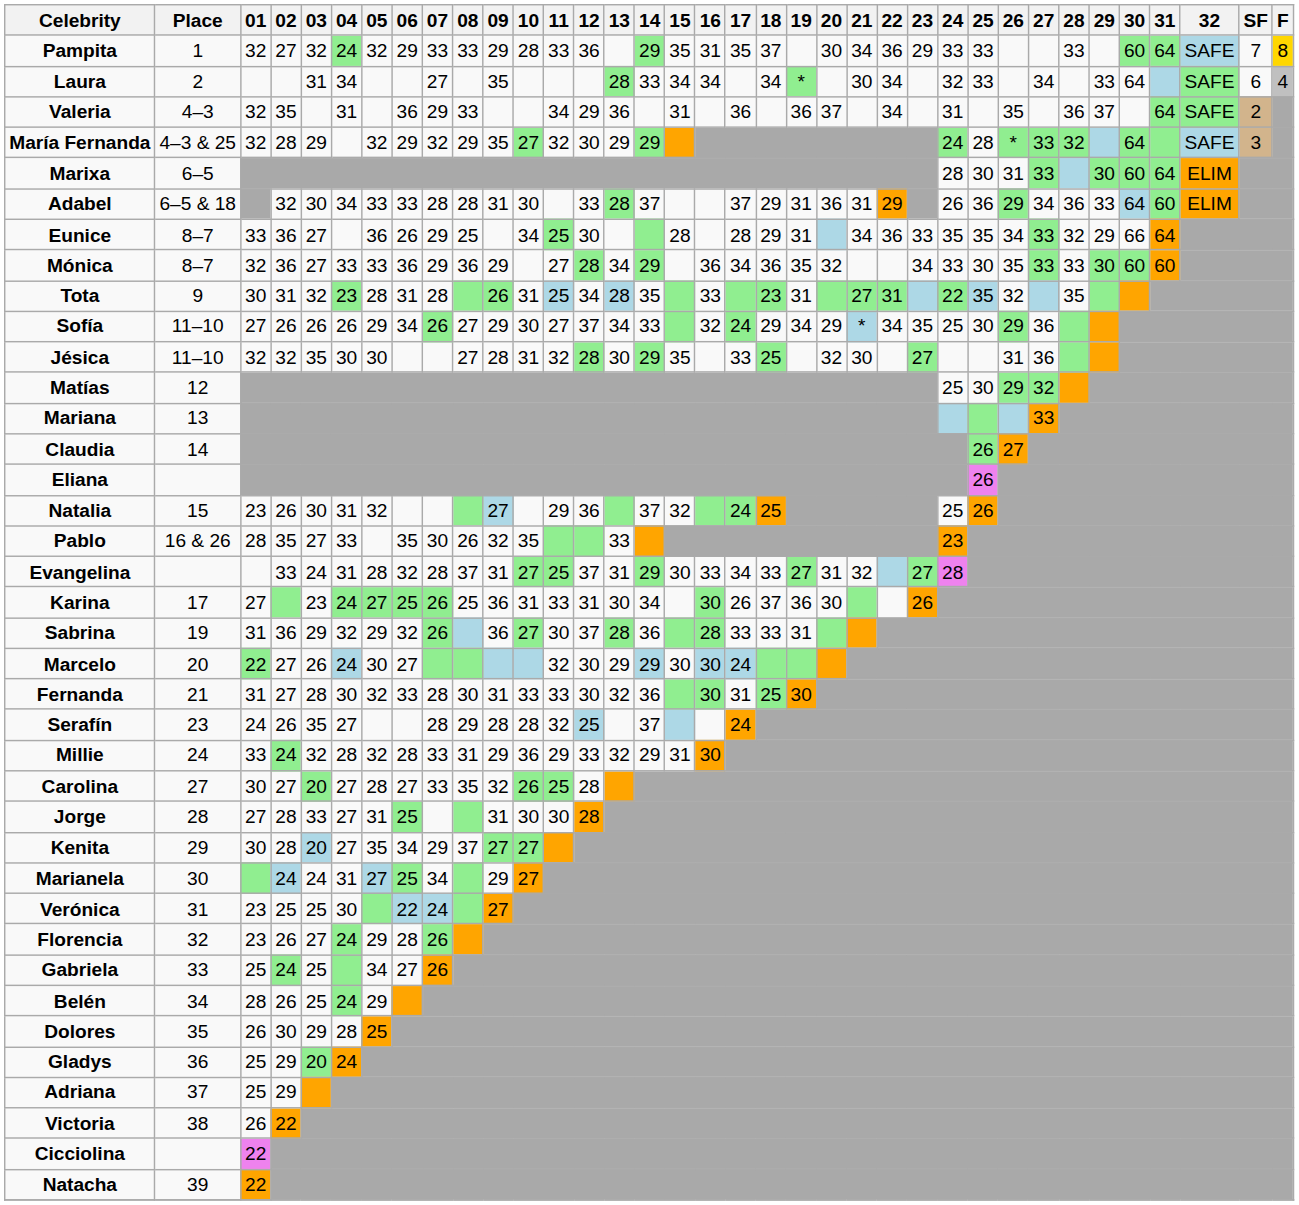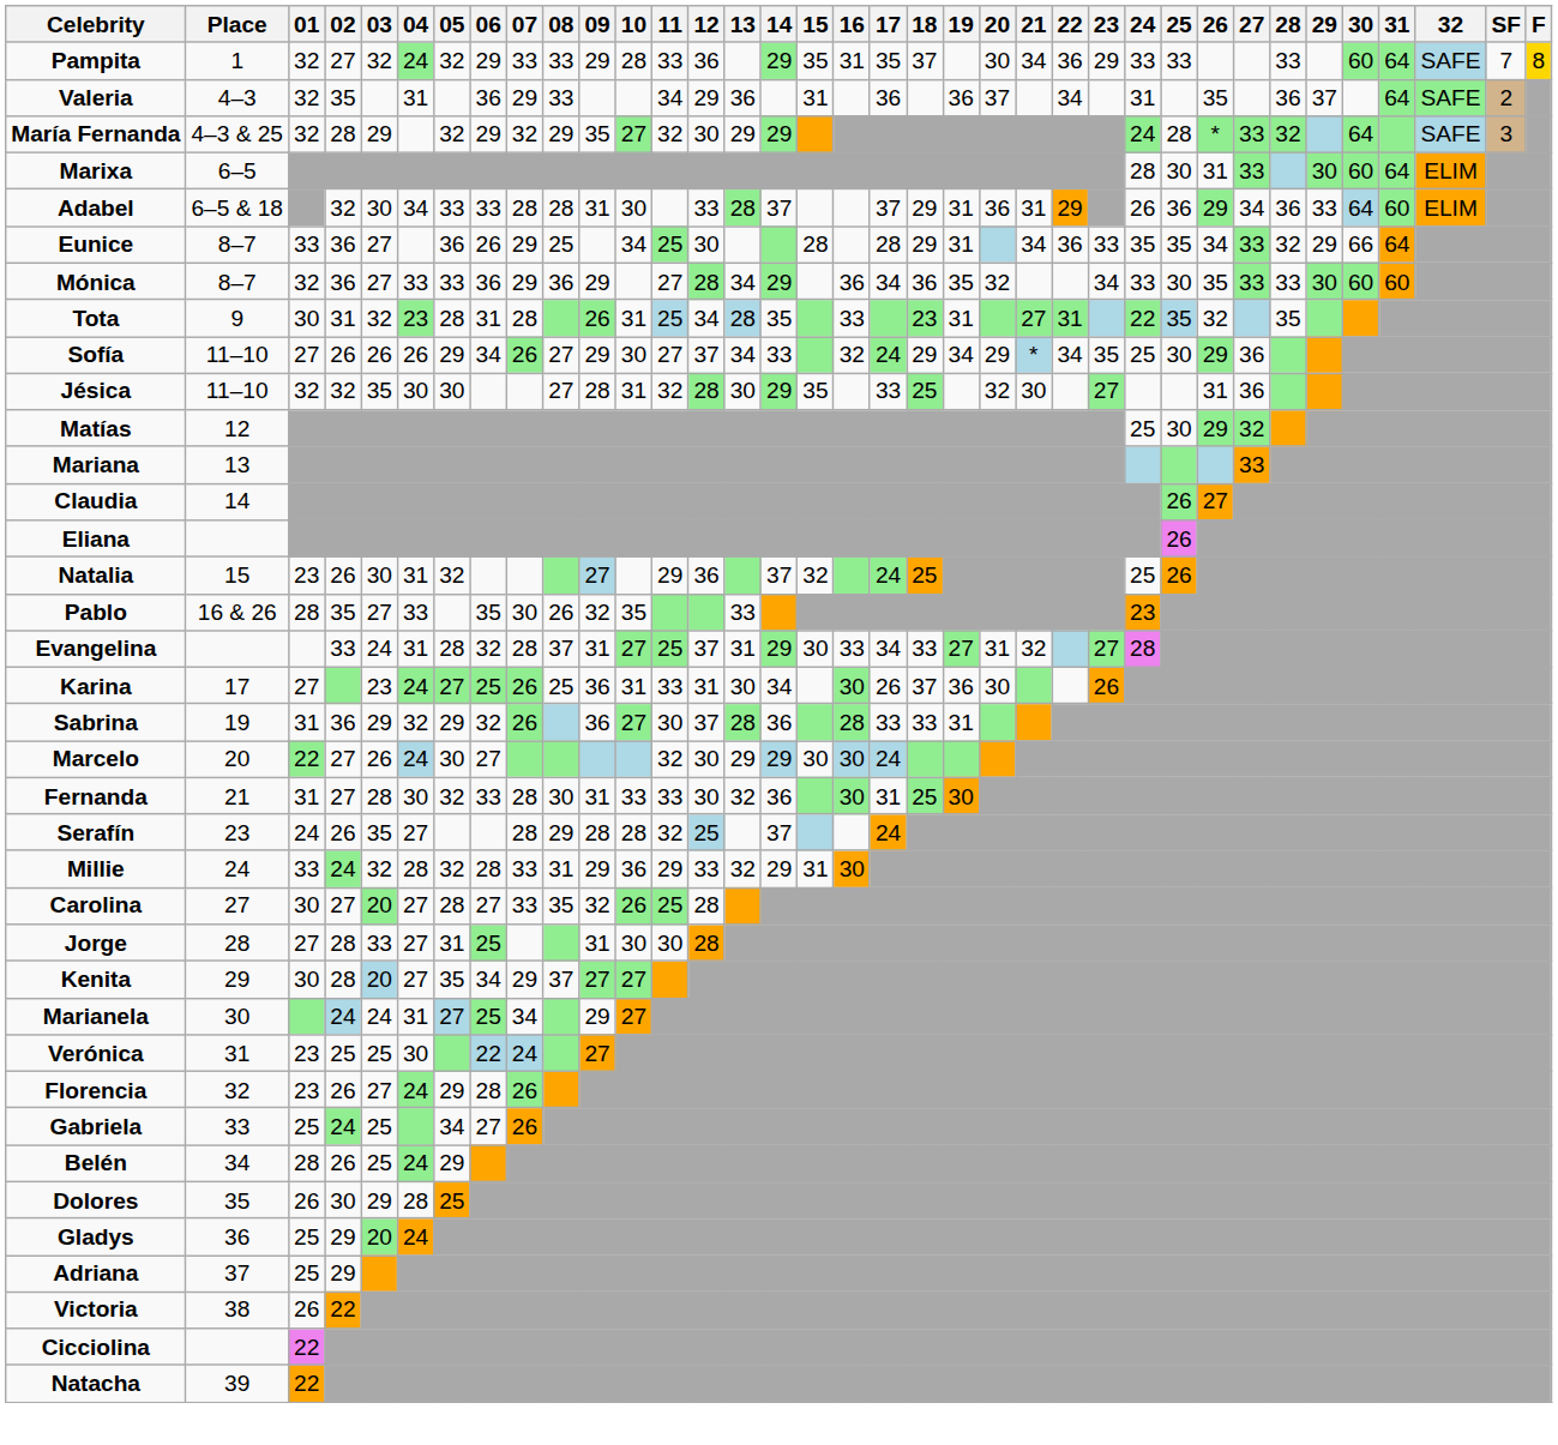 <table class="wikitable sortable" style="font-size:83%; text-align:center; white-space:nowrap; width:30%;">
 <tr>
 <th>Celebrity</th>
 <th>Place</th>
 <th>01</th>
 <th>02</th>
 <th>03</th>
 <th>04</th>
 <th>05</th>
 <th>06</th>
 <th>07</th>
 <th>08</th>
 <th>09</th>
 <th>10</th>
 <th>11</th>
 <th>12</th>
 <th>13</th>
 <th>14</th>
 <th>15</th>
 <th>16</th>
 <th>17</th>
 <th>18</th>
 <th>19</th>
 <th>20</th>
 <th>21</th>
 <th>22</th>
 <th>23</th>
 <th>24</th>
 <th>25</th>
 <th>26</th>
 <th>27</th>
 <th>28</th>
 <th>29</th>
 <th>30</th>
 <th>31</th>
 <th>32</th>
 <th>SF</th>
 <th>F</th>
 </tr>
 <tr>
 <td><strong>Pampita</strong></td>
 <td>1</td>
 <td>32</td>
 <td>27</td>
 <td>32</td>
 <td bgcolor=lightgreen>24</td>
 <td>32</td>
 <td>29</td>
 <td>33</td>
 <td>33</td>
 <td>29</td>
 <td>28</td>
 <td>33</td>
 <td>36</td>
 <td></td>
 <td bgcolor=lightgreen>29</td>
 <td>35</td>
 <td>31</td>
 <td>35</td>
 <td>37</td>
 <td></td>
 <td>30</td>
 <td>34</td>
 <td>36</td>
 <td>29</td>
 <td>33</td>
 <td>33</td>
 <td></td>
 <td></td>
 <td>33</td>
 <td></td>
 <td bgcolor=lightgreen>60</td>
 <td bgcolor=lightgreen>64</td>
 <td bgcolor=lightblue>SAFE</td>
 <td>7</td>
 <td bgcolor="gold">8</td>
-</tr>
-<tr>
-<td><strong>Laura</strong></td>
-<td>2</td>
-<td></td>
-<td></td>
-<td>31</td>
-<td>34</td>
-<td></td>
-<td></td>
-<td>27</td>
-<td></td>
-<td>35</td>
-<td></td>
-<td></td>
-<td></td>
-<td bgcolor=lightgreen>28</td>
-<td>33</td>
-<td>34</td>
-<td>34</td>
-<td></td>
-<td>34</td>
-<td bgcolor=lightgreen>*</td>
-<td></td>
-<td>30</td>
-<td>34</td>
-<td></td>
-<td>32</td>
-<td>33</td>
-<td></td>
-<td>34</td>
-<td></td>
-<td>33</td>
-<td>64</td>
-<td bgcolor=lightblue></td>
-<td bgcolor=lightgreen>SAFE</td>
-<td>6</td>
-<td bgcolor="silver">4</td>
 </tr>
 <tr>
 <td><strong>Valeria </strong></td>
 <td>4–3</td>
 <td>32</td>
 <td>35</td>
 <td></td>
 <td>31</td>
 <td></td>
 <td>36</td>
 <td>29</td>
 <td>33</td>
 <td></td>
 <td></td>
 <td>34</td>
 <td>29</td>
 <td>36</td>
 <td></td>
 <td>31</td>
 <td></td>
 <td>36</td>
 <td></td>
 <td>36</td>
 <td>37</td>
 <td></td>
 <td>34</td>
 <td></td>
 <td>31</td>
 <td></td>
 <td>35</td>
 <td></td>
 <td>36</td>
 <td>37</td>
 <td></td>
 <td bgcolor=lightgreen>64</td>
 <td bgcolor=lightgreen>SAFE</td>
 <td bgcolor="tan">2</td>
 <td bgcolor="darkgray" colspan=1></td>
 </tr>
 <tr>
 <td><strong>María Fernanda </strong></td>
 <td>4–3 & 25</td>
 <td>32</td>
 <td>28</td>
 <td>29</td>
 <td></td>
 <td>32</td>
 <td>29</td>
 <td>32</td>
 <td>29</td>
 <td>35</td>
 <td bgcolor=lightgreen>27</td>
 <td>32</td>
 <td>30</td>
 <td>29</td>
 <td bgcolor=lightgreen>29</td>
 <td bgcolor="orange"></td>
 <td bgcolor="darkgray" colspan=8></td>
 <td bgcolor=lightgreen>24</td>
 <td>28</td>
 <td bgcolor=lightgreen>*</td>
 <td bgcolor=lightgreen>33</td>
 <td bgcolor=lightgreen>32</td>
 <td bgcolor=lightblue></td>
 <td bgcolor=lightgreen>64</td>
 <td bgcolor=lightgreen></td>
 <td bgcolor=lightblue>SAFE</td>
 <td bgcolor="tan">3</td>
 <td bgcolor="darkgray" colspan=1></td>
 </tr>
 <tr>
 <td><strong>Marixa</strong></td>
 <td>6–5</td>
 <td bgcolor="darkgray" colspan=23></td>
 <td>28</td>
 <td>30</td>
 <td>31</td>
 <td bgcolor=lightgreen>33</td>
 <td bgcolor=lightblue></td>
 <td bgcolor=lightgreen>30</td>
 <td bgcolor=lightgreen>60</td>
 <td bgcolor=lightgreen>64</td>
 <td bgcolor="orange">ELIM</td>
 <td bgcolor="darkgray" colspan=2></td>
 </tr>
 <tr>
 <td><strong>Adabel </strong></td>
 <td>6–5 & 18</td>
 <td bgcolor="darkgray" colspan=1></td>
 <td>32</td>
 <td>30</td>
 <td>34</td>
 <td>33</td>
 <td>33</td>
 <td>28</td>
 <td>28</td>
 <td>31</td>
 <td>30</td>
 <td></td>
 <td>33</td>
 <td bgcolor=lightgreen>28</td>
 <td>37</td>
 <td></td>
 <td></td>
 <td>37</td>
 <td>29</td>
 <td>31</td>
 <td>36</td>
 <td>31</td>
 <td bgcolor="orange">29</td>
 <td bgcolor="darkgray" colspan=1></td>
 <td>26</td>
 <td>36</td>
 <td bgcolor=lightgreen>29</td>
 <td>34</td>
 <td>36</td>
 <td>33</td>
 <td bgcolor=lightblue>64</td>
 <td bgcolor=lightgreen>60</td>
 <td bgcolor="orange">ELIM</td>
 <td bgcolor="darkgray" colspan=2></td>
 </tr>
 <tr>
 <td><strong>Eunice</strong></td>
 <td>8–7</td>
 <td>33</td>
 <td>36</td>
 <td>27</td>
 <td></td>
 <td>36</td>
 <td>26</td>
 <td>29</td>
 <td>25</td>
 <td></td>
 <td>34</td>
 <td bgcolor=lightgreen>25</td>
 <td>30</td>
 <td></td>
 <td bgcolor=lightgreen></td>
 <td>28</td>
 <td></td>
 <td>28</td>
 <td>29</td>
 <td>31</td>
 <td bgcolor=lightblue></td>
 <td>34</td>
 <td>36</td>
 <td>33</td>
 <td>35</td>
 <td>35</td>
 <td>34</td>
 <td bgcolor=lightgreen>33</td>
 <td>32</td>
 <td>29</td>
 <td>66</td>
 <td bgcolor="orange">64</td>
 <td bgcolor="darkgray" colspan=3></td>
 </tr>
 <tr>
 <td><strong>Mónica</strong></td>
 <td>8–7</td>
 <td>32</td>
 <td>36</td>
 <td>27</td>
 <td>33</td>
 <td>33</td>
 <td>36</td>
 <td>29</td>
 <td>36</td>
 <td>29</td>
 <td></td>
 <td>27</td>
 <td bgcolor=lightgreen>28</td>
 <td>34</td>
 <td bgcolor=lightgreen>29</td>
 <td></td>
 <td>36</td>
 <td>34</td>
 <td>36</td>
 <td>35</td>
 <td>32</td>
 <td></td>
 <td></td>
 <td>34</td>
 <td>33</td>
 <td>30</td>
 <td>35</td>
 <td bgcolor=lightgreen>33</td>
 <td>33</td>
 <td bgcolor=lightgreen>30</td>
 <td bgcolor=lightgreen>60</td>
 <td bgcolor="orange">60</td>
 <td bgcolor="darkgray" colspan=3></td>
 </tr>
 <tr>
 <td><strong>Tota</strong></td>
 <td>9</td>
 <td>30</td>
 <td>31</td>
 <td>32</td>
 <td bgcolor=lightgreen>23</td>
 <td>28</td>
 <td>31</td>
 <td>28</td>
 <td bgcolor=lightgreen></td>
 <td bgcolor=lightgreen>26</td>
 <td>31</td>
 <td bgcolor=lightblue>25</td>
 <td>34</td>
 <td bgcolor=lightblue>28</td>
 <td>35</td>
 <td bgcolor=lightgreen></td>
 <td>33</td>
 <td bgcolor=lightgreen></td>
 <td bgcolor=lightgreen>23</td>
 <td>31</td>
 <td bgcolor=lightgreen></td>
 <td bgcolor=lightgreen>27</td>
 <td bgcolor=lightgreen>31</td>
 <td bgcolor=lightblue></td>
 <td bgcolor=lightgreen>22</td>
 <td bgcolor=lightblue>35</td>
 <td>32</td>
 <td bgcolor=lightblue></td>
 <td>35</td>
 <td bgcolor=lightgreen></td>
 <td bgcolor="orange"></td>
 <td bgcolor="darkgray" colspan=4></td>
 </tr>
 <tr>
 <td><strong>Sofía </strong></td>
 <td>11–10</td>
 <td>27</td>
 <td>26</td>
 <td>26</td>
 <td>26</td>
 <td>29</td>
 <td>34</td>
 <td bgcolor=lightgreen>26</td>
 <td>27</td>
 <td>29</td>
 <td>30</td>
 <td>27</td>
 <td>37</td>
 <td>34</td>
 <td>33</td>
 <td bgcolor=lightgreen></td>
 <td>32</td>
 <td bgcolor=lightgreen>24</td>
 <td>29</td>
 <td>34</td>
 <td>29</td>
 <td bgcolor=lightblue>*</td>
 <td>34</td>
 <td>35</td>
 <td>25</td>
 <td>30</td>
 <td bgcolor=lightgreen>29</td>
 <td>36</td>
 <td bgcolor=lightgreen></td>
 <td bgcolor="orange"></td>
 <td bgcolor="darkgray" colspan=5></td>
 </tr>
 <tr>
 <td><strong>Jésica</strong></td>
 <td>11–10</td>
 <td>32</td>
 <td>32</td>
 <td>35</td>
 <td>30</td>
 <td>30</td>
 <td></td>
 <td></td>
 <td>27</td>
 <td>28</td>
 <td>31</td>
 <td>32</td>
 <td bgcolor=lightgreen>28</td>
 <td>30</td>
 <td bgcolor=lightgreen>29</td>
 <td>35</td>
 <td></td>
 <td>33</td>
 <td bgcolor=lightgreen>25</td>
 <td></td>
 <td>32</td>
 <td>30</td>
 <td></td>
 <td bgcolor=lightgreen>27</td>
 <td></td>
 <td></td>
 <td>31</td>
 <td>36</td>
 <td bgcolor=lightgreen></td>
 <td bgcolor="orange"></td>
 <td bgcolor="darkgray" colspan=5></td>
 </tr>
 <tr>
 <td><strong>Matías</strong></td>
 <td>12</td>
 <td bgcolor="darkgray" colspan=23></td>
 <td>25</td>
 <td>30</td>
 <td bgcolor=lightgreen>29</td>
 <td bgcolor=lightgreen>32</td>
 <td bgcolor="orange"></td>
 <td bgcolor="darkgray" colspan=6></td>
 </tr>
 <tr>
 <td><strong>Mariana</strong></td>
 <td>13</td>
 <td bgcolor="darkgray" colspan=23></td>
 <td bgcolor=lightblue></td>
 <td bgcolor=lightgreen></td>
 <td bgcolor=lightblue></td>
 <td bgcolor="orange">33</td>
 <td bgcolor="darkgray" colspan=7></td>
 </tr>
 <tr>
 <td><strong>Claudia</strong></td>
 <td>14</td>
 <td bgcolor="darkgray" colspan=24></td>
 <td bgcolor=lightgreen>26</td>
 <td bgcolor="orange">27</td>
 <td bgcolor="darkgray" colspan=8></td>
 </tr>
 <tr>
 <td><strong>Eliana</strong></td>
 <td></td>
 <td bgcolor="darkgray" colspan=24></td>
 <td bgcolor="violet">26</td>
 <td bgcolor="darkgray" colspan=9></td>
 </tr>
 <tr>
 <td><strong>Natalia </strong></td>
 <td>15</td>
 <td>23</td>
 <td>26</td>
 <td>30</td>
 <td>31</td>
 <td>32</td>
 <td></td>
 <td></td>
 <td bgcolor=lightgreen></td>
 <td bgcolor=lightblue>27</td>
 <td></td>
 <td>29</td>
 <td>36</td>
 <td bgcolor=lightgreen></td>
 <td>37</td>
 <td>32</td>
 <td bgcolor=lightgreen></td>
 <td bgcolor=lightgreen>24</td>
 <td bgcolor="orange">25</td>
 <td bgcolor="darkgray" colspan=5></td>
 <td>25</td>
 <td bgcolor="orange">26</td>
 <td bgcolor="darkgray" colspan=9></td>
 </tr>
 <tr>
 <td><strong>Pablo</strong></td>
 <td>16 & 26</td>
 <td>28</td>
 <td>35</td>
 <td>27</td>
 <td>33</td>
 <td></td>
 <td>35</td>
 <td>30</td>
 <td>26</td>
 <td>32</td>
 <td>35</td>
 <td bgcolor=lightgreen></td>
 <td bgcolor=lightgreen></td>
 <td>33</td>
 <td bgcolor="orange"></td>
 <td bgcolor="darkgray" colspan=9></td>
 <td bgcolor="orange">23</td>
 <td bgcolor="darkgray" colspan=10></td>
 </tr>
 <tr>
 <td><strong>Evangelina</strong></td>
 <td></td>
 <td></td>
 <td>33</td>
 <td>24</td>
 <td>31</td>
 <td>28</td>
 <td>32</td>
 <td>28</td>
 <td>37</td>
 <td>31</td>
 <td bgcolor=lightgreen>27</td>
 <td bgcolor=lightgreen>25</td>
 <td>37</td>
 <td>31</td>
 <td bgcolor=lightgreen>29</td>
 <td>30</td>
 <td>33</td>
 <td>34</td>
 <td>33</td>
 <td bgcolor=lightgreen>27</td>
 <td>31</td>
 <td>32</td>
 <td bgcolor=lightblue></td>
 <td bgcolor=lightgreen>27</td>
 <td bgcolor="violet">28</td>
 <td bgcolor="darkgray" colspan=10></td>
 </tr>
 <tr>
 <td><strong>Karina</strong></td>
 <td>17</td>
 <td>27</td>
 <td bgcolor=lightgreen></td>
 <td>23</td>
 <td bgcolor=lightgreen>24</td>
 <td bgcolor=lightgreen>27</td>
 <td bgcolor=lightgreen>25</td>
 <td bgcolor=lightgreen>26</td>
 <td>25</td>
 <td>36</td>
 <td>31</td>
 <td>33</td>
 <td>31</td>
 <td>30</td>
 <td>34</td>
 <td></td>
 <td bgcolor=lightgreen>30</td>
 <td>26</td>
 <td>37</td>
 <td>36</td>
 <td>30</td>
 <td bgcolor=lightgreen></td>
 <td></td>
 <td bgcolor="orange">26</td>
 <td bgcolor="darkgray" colspan=11></td>
 </tr>
 <tr>
 <td><strong>Sabrina</strong></td>
 <td>19</td>
 <td>31</td>
 <td>36</td>
 <td>29</td>
 <td>32</td>
 <td>29</td>
 <td>32</td>
 <td bgcolor=lightgreen>26</td>
 <td bgcolor=lightblue></td>
 <td>36</td>
 <td bgcolor=lightgreen>27</td>
 <td>30</td>
 <td>37</td>
 <td bgcolor=lightgreen>28</td>
 <td>36</td>
 <td bgcolor=lightgreen></td>
 <td bgcolor=lightgreen>28</td>
 <td>33</td>
 <td>33</td>
 <td>31</td>
 <td bgcolor=lightgreen></td>
 <td bgcolor="orange"></td>
 <td bgcolor="darkgray" colspan=13></td>
 </tr>
 <tr>
 <td><strong>Marcelo</strong></td>
 <td>20</td>
 <td bgcolor=lightgreen>22</td>
 <td>27</td>
 <td>26</td>
 <td bgcolor=lightblue>24</td>
 <td>30</td>
 <td>27</td>
 <td bgcolor=lightgreen></td>
 <td bgcolor=lightgreen></td>
 <td bgcolor=lightblue></td>
 <td bgcolor=lightblue></td>
 <td>32</td>
 <td>30</td>
 <td>29</td>
 <td bgcolor=lightblue>29</td>
 <td>30</td>
 <td bgcolor=lightblue>30</td>
 <td bgcolor=lightblue>24</td>
 <td bgcolor=lightgreen></td>
 <td bgcolor=lightgreen></td>
 <td bgcolor="orange"></td>
 <td bgcolor="darkgray" colspan=14></td>
 </tr>
 <tr>
 <td><strong>Fernanda </strong></td>
 <td>21</td>
 <td>31</td>
 <td>27</td>
 <td>28</td>
 <td>30</td>
 <td>32</td>
 <td>33</td>
 <td>28</td>
 <td>30</td>
 <td>31</td>
 <td>33</td>
 <td>33</td>
 <td>30</td>
 <td>32</td>
 <td>36</td>
 <td bgcolor=lightgreen></td>
 <td bgcolor=lightgreen>30</td>
 <td>31</td>
 <td bgcolor=lightgreen>25</td>
 <td bgcolor="orange">30</td>
 <td bgcolor="darkgray" colspan=15></td>
 </tr>
 <tr>
 <td><strong>Serafín</strong></td>
 <td>23</td>
 <td>24</td>
 <td>26</td>
 <td>35</td>
 <td>27</td>
 <td></td>
 <td></td>
 <td>28</td>
 <td>29</td>
 <td>28</td>
 <td>28</td>
 <td>32</td>
 <td bgcolor=lightblue>25</td>
 <td></td>
 <td>37</td>
 <td bgcolor=lightblue></td>
 <td></td>
 <td bgcolor="orange">24</td>
 <td bgcolor="darkgray" colspan=17></td>
 </tr>
 <tr>
 <td><strong>Millie</strong></td>
 <td>24</td>
 <td>33</td>
 <td bgcolor=lightgreen>24</td>
 <td>32</td>
 <td>28</td>
 <td>32</td>
 <td>28</td>
 <td>33</td>
 <td>31</td>
 <td>29</td>
 <td>36</td>
 <td>29</td>
 <td>33</td>
 <td>32</td>
 <td>29</td>
 <td>31</td>
 <td bgcolor="orange">30</td>
 <td bgcolor="darkgray" colspan=18></td>
 </tr>
 <tr>
 <td><strong>Carolina</strong></td>
 <td>27</td>
 <td>30</td>
 <td>27</td>
 <td bgcolor=lightgreen>20</td>
 <td>27</td>
 <td>28</td>
 <td>27</td>
 <td>33</td>
 <td>35</td>
 <td>32</td>
 <td bgcolor=lightgreen>26</td>
 <td bgcolor=lightgreen>25</td>
 <td>28</td>
 <td bgcolor="orange"></td>
 <td bgcolor="darkgray" colspan=21></td>
 </tr>
 <tr>
 <td><strong>Jorge</strong></td>
 <td>28</td>
 <td>27</td>
 <td>28</td>
 <td>33</td>
 <td>27</td>
 <td>31</td>
 <td bgcolor=lightgreen>25</td>
 <td></td>
 <td bgcolor=lightgreen></td>
 <td>31</td>
 <td>30</td>
 <td>30</td>
 <td bgcolor="orange">28</td>
 <td bgcolor="darkgray" colspan=22></td>
 </tr>
 <tr>
 <td><strong>Kenita</strong></td>
 <td>29</td>
 <td>30</td>
 <td>28</td>
 <td bgcolor=lightblue>20</td>
 <td>27</td>
 <td>35</td>
 <td>34</td>
 <td>29</td>
 <td>37</td>
 <td bgcolor=lightgreen>27</td>
 <td bgcolor=lightgreen>27</td>
 <td bgcolor="orange"></td>
 <td bgcolor="darkgray" colspan=23></td>
 </tr>
 <tr>
 <td><strong>Marianela </strong></td>
 <td>30</td>
 <td bgcolor=lightgreen></td>
 <td bgcolor=lightblue>24</td>
 <td>24</td>
 <td>31</td>
 <td bgcolor=lightblue>27</td>
 <td bgcolor=lightgreen>25</td>
 <td>34</td>
 <td bgcolor=lightgreen></td>
 <td>29</td>
 <td bgcolor="orange">27</td>
 <td bgcolor="darkgray" colspan=24></td>
 </tr>
 <tr>
 <td><strong>Verónica </strong></td>
 <td>31</td>
 <td>23</td>
 <td>25</td>
 <td>25</td>
 <td>30</td>
 <td bgcolor=lightgreen></td>
 <td bgcolor=lightblue>22</td>
 <td bgcolor=lightblue>24</td>
 <td bgcolor=lightgreen></td>
 <td bgcolor="orange">27</td>
 <td bgcolor="darkgray" colspan=25></td>
 </tr>
 <tr>
 <td><strong>Florencia</strong></td>
 <td>32</td>
 <td>23</td>
 <td>26</td>
 <td>27</td>
 <td bgcolor=lightgreen>24</td>
 <td>29</td>
 <td>28</td>
 <td bgcolor=lightgreen>26</td>
 <td bgcolor="orange"></td>
 <td bgcolor="darkgray" colspan=26></td>
 </tr>
 <tr>
 <td><strong>Gabriela</strong></td>
 <td>33</td>
 <td>25</td>
 <td bgcolor=lightgreen>24</td>
 <td>25</td>
 <td bgcolor=lightgreen></td>
 <td>34</td>
 <td>27</td>
 <td bgcolor="orange">26</td>
 <td bgcolor="darkgray" colspan=27></td>
 </tr>
 <tr>
 <td><strong>Belén </strong></td>
 <td>34</td>
 <td>28</td>
 <td>26</td>
 <td>25</td>
 <td bgcolor=lightgreen>24</td>
 <td>29</td>
 <td bgcolor="orange"></td>
 <td bgcolor="darkgray" colspan=28></td>
 </tr>
 <tr>
 <td><strong>Dolores</strong></td>
 <td>35</td>
 <td>26</td>
 <td>30</td>
 <td>29</td>
 <td>28</td>
 <td bgcolor="orange">25</td>
 <td bgcolor="darkgray" colspan=29></td>
 </tr>
 <tr>
 <td><strong>Gladys </strong></td>
 <td>36</td>
 <td>25</td>
 <td>29</td>
 <td bgcolor=lightgreen>20</td>
 <td bgcolor="orange">24</td>
 <td bgcolor="darkgray" colspan=30></td>
 </tr>
 <tr>
 <td><strong>Adriana </strong></td>
 <td>37</td>
 <td>25</td>
 <td>29</td>
 <td bgcolor="orange"></td>
 <td bgcolor="darkgray" colspan=31></td>
 </tr>
 <tr>
 <td><strong>Victoria </strong></td>
 <td>38</td>
 <td>26</td>
 <td bgcolor="orange">22</td>
 <td bgcolor="darkgray" colspan=32></td>
 </tr>
 <tr>
 <td><strong>Cicciolina</strong></td>
 <td></td>
 <td bgcolor=violet>22</td>
 <td bgcolor="darkgray" colspan=33></td>
 </tr>
 <tr>
 <td><strong>Natacha</strong></td>
 <td>39</td>
 <td bgcolor="orange">22</td>
 <td bgcolor="darkgray" colspan=33></td>
 </tr>
 <tr>
 </tr>
 </table>
